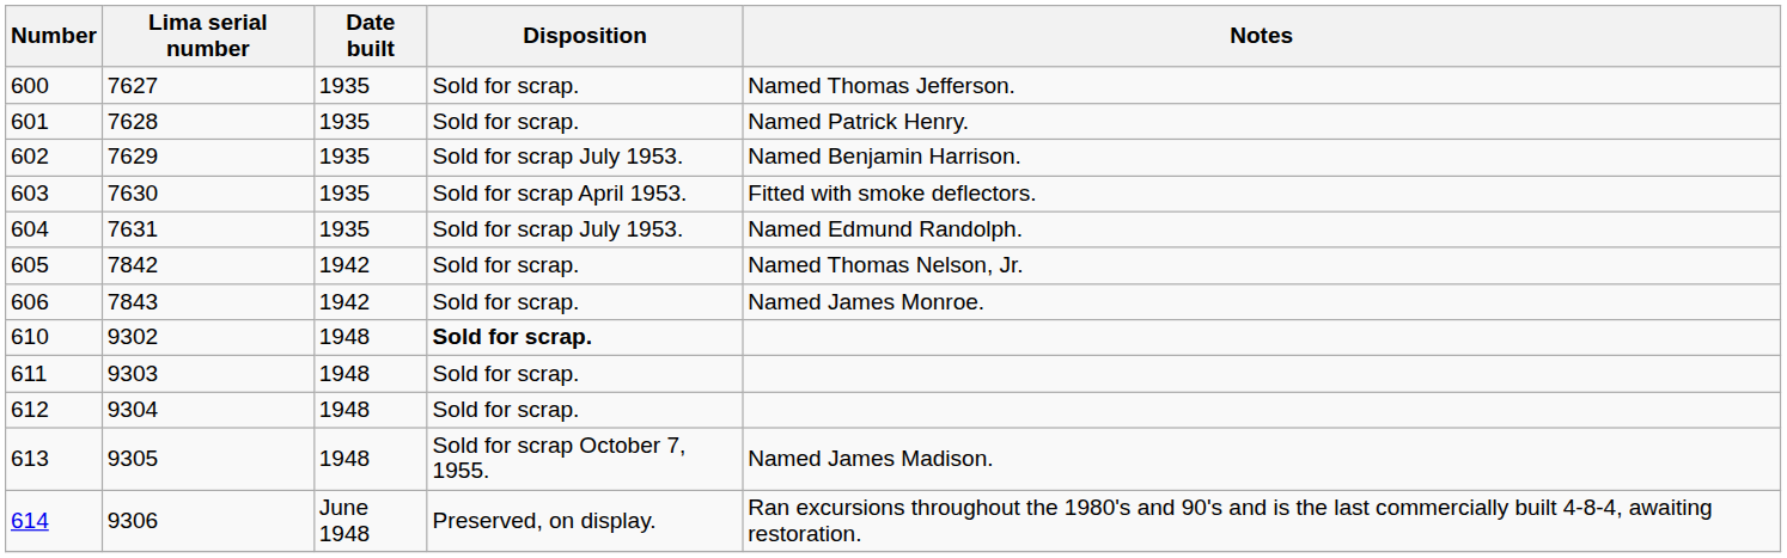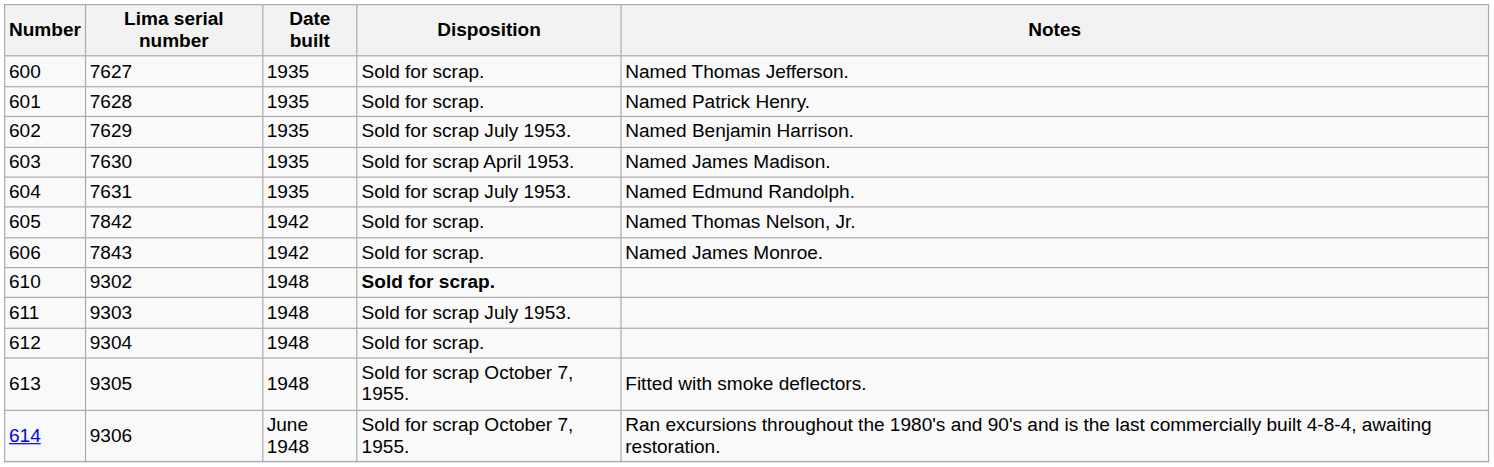 <table class="wikitable">
 <tr>
 <th>Number</th>
 <th>Lima serial number</th>
 <th>Date built</th>
 <th>Disposition</th>
 <th>Notes</th>
 </tr>
 <tr>
 <td>600</td>
 <td>7627</td>
 <td>1935</td>
 <td>Sold for scrap.</td>
 <td>Named Thomas Jefferson.</td>
 </tr>
 <tr>
 <td>601</td>
 <td>7628</td>
 <td>1935</td>
 <td>Sold for scrap.</td>
 <td>Named Patrick Henry.</td>
 </tr>
 <tr>
 <td>602</td>
 <td>7629</td>
 <td>1935</td>
 <td>Sold for scrap July 1953.</td>
 <td>Named Benjamin Harrison.</td>
 </tr>
 <tr>
 <td>603</td>
 <td>7630</td>
 <td>1935</td>
 <td>Sold for scrap April 1953.</td>
-<td>Fitted with smoke deflectors.</td>
+<td>Named James Madison.</td>
 </tr>
 <tr>
 <td>604</td>
 <td>7631</td>
 <td>1935</td>
 <td>Sold for scrap July 1953.</td>
 <td>Named Edmund Randolph.</td>
 </tr>
 <tr>
 <td>605</td>
 <td>7842</td>
 <td>1942</td>
 <td>Sold for scrap.</td>
 <td>Named Thomas Nelson, Jr.</td>
 </tr>
 <tr>
 <td>606</td>
 <td>7843</td>
 <td>1942</td>
 <td>Sold for scrap.</td>
 <td>Named James Monroe.</td>
 </tr>
 <tr>
 <td>610</td>
 <td>9302</td>
 <td>1948</td>
 <td><strong>Sold for scrap.</strong></td>
 <td></td>
 </tr>
 <tr>
 <td>611</td>
 <td>9303</td>
 <td>1948</td>
-<td>Sold for scrap.</td>
+<td>Sold for scrap July 1953.</td>
 <td></td>
 </tr>
 <tr>
 <td>612</td>
 <td>9304</td>
 <td>1948</td>
 <td>Sold for scrap.</td>
 <td></td>
 </tr>
 <tr>
 <td>613</td>
 <td>9305</td>
 <td>1948</td>
 <td>Sold for scrap October 7, 1955.</td>
-<td>Named James Madison.</td>
+<td>Fitted with smoke deflectors.</td>
 </tr>
 <tr>
 <td><a href='#'>614</a></td>
 <td>9306</td>
 <td>June 1948</td>
-<td>Preserved, on display.</td>
+<td>Sold for scrap October 7, 1955.</td>
 <td>Ran excursions throughout the 1980's and 90's and is the last commercially built 4-8-4, awaiting restoration.</td>
 </tr>
 <tr>
 </tr>
 </table>
